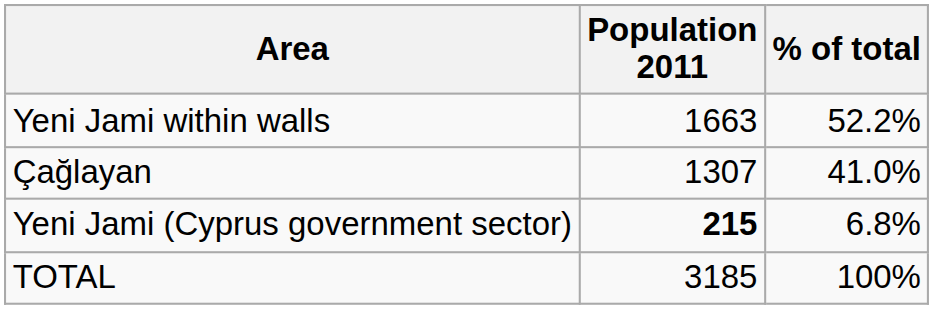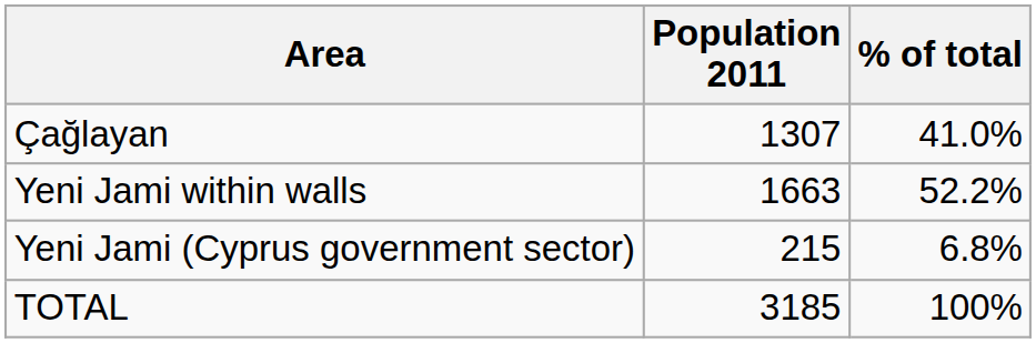 <table class="wikitable sortable">
 <tr>
 <th scope="col">Area</th>
 <th scope="col">Population<br> 2011</th>
 <th scope="col">% of total</th>
 </tr>
 <tr>
+<td align="left">Çağlayan</td>
+<td align="right">1307</td>
+<td align="right">41.0%</td>
+</tr>
+<tr>
 <td align="left">Yeni Jami within walls</td>
 <td align="right">1663</td>
 <td align="right">52.2%</td>
 </tr>
 <tr>
-<td align="left">Çağlayan</td>
-<td align="right">1307</td>
-<td align="right">41.0%</td>
-</tr>
-<tr>
 <td align="left">Yeni Jami (Cyprus government sector)</td>
-<td align="right"><strong>215</strong></td>
+<td align="right">215</td>
 <td align="right">6.8%</td>
 </tr>
 <tr>
 <td align="left">TOTAL</td>
 <td align="right">3185</td>
 <td align="right">100%</td>
 </tr>
 </table>
